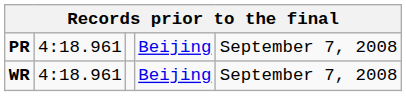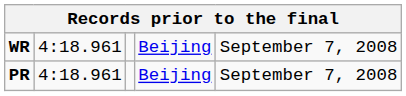 <table class="wikitable">
 <tr>
 <th colspan=5>Records prior to the final</th>
+</tr>
+<tr>
+<td><strong>WR</strong></td>
+<td>4:18.961</td>
+<td><br><em></em></td>
+<td><a href='#'>Beijing</a> </td>
+<td>September 7, 2008</td>
 </tr>
 <tr>
 <td><strong>PR</strong></td>
 <td>4:18.961</td>
 <td><br><em></em></td>
 <td><a href='#'>Beijing</a> </td>
 <td>September 7, 2008</td>
 </tr>
-<tr>
-<td><strong>WR</strong></td>
-<td>4:18.961</td>
-<td><br><em></em></td>
-<td><a href='#'>Beijing</a> </td>
-<td>September 7, 2008</td>
-</tr>
 </table>
